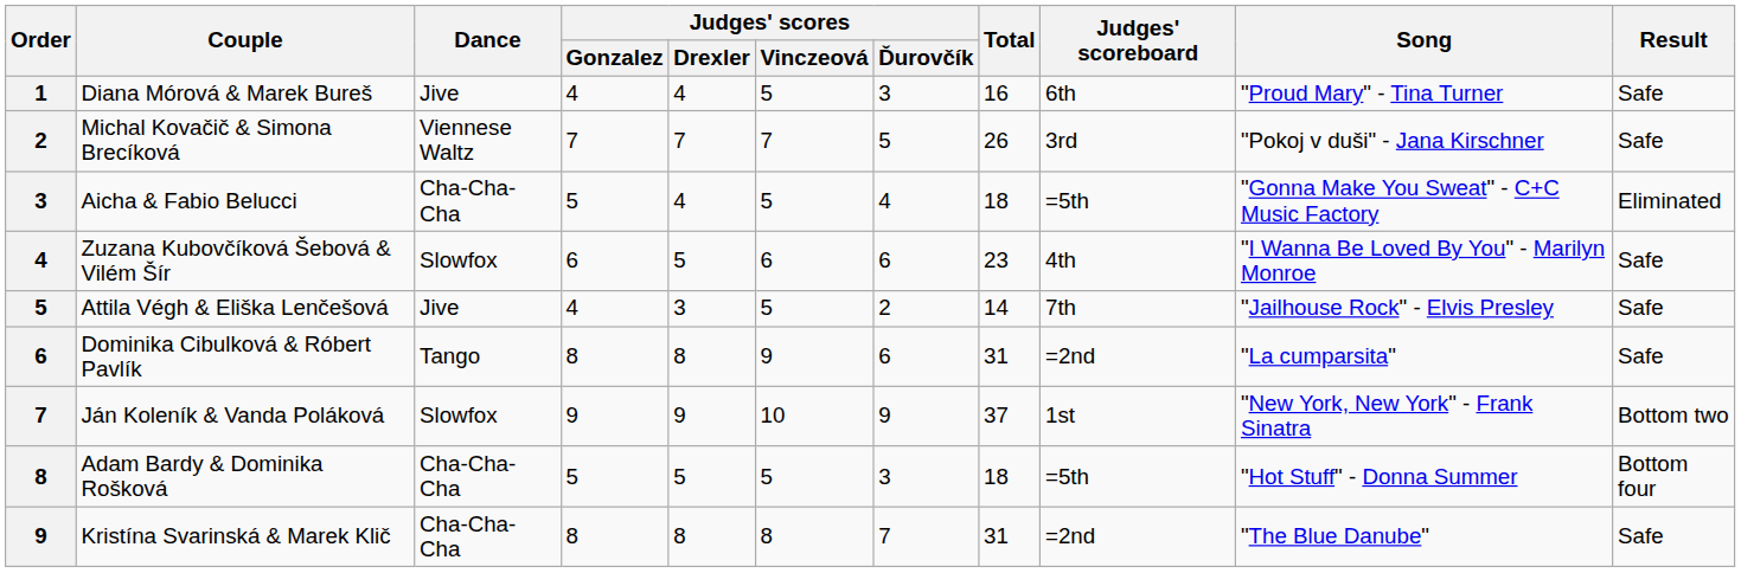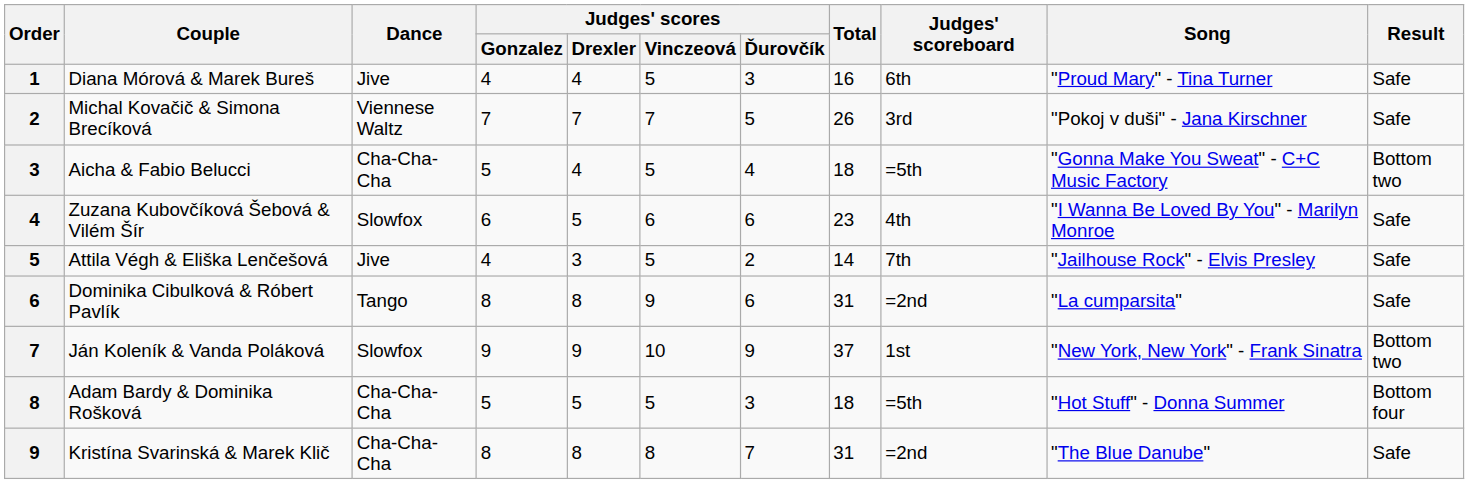 <table class="wikitable">
 <tr>
 <th rowspan="2">Order</th>
 <th rowspan="2">Couple</th>
 <th rowspan="2">Dance</th>
 <th colspan="4">Judges' scores</th>
 <th rowspan="2">Total</th>
 <th rowspan="2">Judges' scoreboard</th>
 <th rowspan="2">Song</th>
 <th rowspan="2">Result</th>
 </tr>
 <tr>
 <th>Gonzalez</th>
 <th>Drexler</th>
 <th>Vinczeová</th>
 <th>Ďurovčík</th>
 </tr>
 <tr>
 <th>1</th>
 <td>Diana Mórová & Marek Bureš</td>
 <td>Jive</td>
 <td>4</td>
 <td>4</td>
 <td>5</td>
 <td>3</td>
 <td>16</td>
 <td>6th</td>
 <td>"<a href='#'>Proud Mary</a>" - <a href='#'>Tina Turner</a></td>
 <td>Safe</td>
 </tr>
 <tr>
 <th>2</th>
 <td>Michal Kovačič & Simona Brecíková</td>
 <td>Viennese Waltz</td>
 <td>7</td>
 <td>7</td>
 <td>7</td>
 <td>5</td>
 <td>26</td>
 <td>3rd</td>
 <td>"Pokoj v duši" - <a href='#'>Jana Kirschner</a></td>
 <td>Safe</td>
 </tr>
 <tr>
 <th>3</th>
 <td>Aicha & Fabio Belucci</td>
 <td>Cha-Cha-Cha</td>
 <td>5</td>
 <td>4</td>
 <td>5</td>
 <td>4</td>
 <td>18</td>
 <td>=5th</td>
 <td>"<a href='#'>Gonna Make You Sweat</a>" - <a href='#'>C+C Music Factory</a></td>
-<td>Eliminated</td>
+<td>Bottom two</td>
 </tr>
 <tr>
 <th>4</th>
 <td>Zuzana Kubovčíková Šebová & Vilém Šír</td>
 <td>Slowfox</td>
 <td>6</td>
 <td>5</td>
 <td>6</td>
 <td>6</td>
 <td>23</td>
 <td>4th</td>
 <td>"<a href='#'>I Wanna Be Loved By You</a>" - <a href='#'>Marilyn Monroe</a></td>
 <td>Safe</td>
 </tr>
 <tr>
 <th>5</th>
 <td>Attila Végh & Eliška Lenčešová</td>
 <td>Jive</td>
 <td>4</td>
 <td>3</td>
 <td>5</td>
 <td>2</td>
 <td>14</td>
 <td>7th</td>
 <td>"<a href='#'>Jailhouse Rock</a>" - <a href='#'>Elvis Presley</a></td>
 <td>Safe</td>
 </tr>
 <tr>
 <th>6</th>
 <td>Dominika Cibulková & Róbert Pavlík</td>
 <td>Tango</td>
 <td>8</td>
 <td>8</td>
 <td>9</td>
 <td>6</td>
 <td>31</td>
 <td>=2nd</td>
 <td>"<a href='#'>La cumparsita</a>"</td>
 <td>Safe</td>
 </tr>
 <tr>
 <th>7</th>
 <td>Ján Koleník & Vanda Poláková</td>
 <td>Slowfox</td>
 <td>9</td>
 <td>9</td>
 <td>10</td>
 <td>9</td>
 <td>37</td>
 <td>1st</td>
 <td>"<a href='#'>New York, New York</a>" - <a href='#'>Frank Sinatra</a></td>
 <td>Bottom two</td>
 </tr>
 <tr>
 <th>8</th>
 <td>Adam Bardy & Dominika Rošková</td>
 <td>Cha-Cha-Cha</td>
 <td>5</td>
 <td>5</td>
 <td>5</td>
 <td>3</td>
 <td>18</td>
 <td>=5th</td>
 <td>"<a href='#'>Hot Stuff</a>" - <a href='#'>Donna Summer</a></td>
 <td>Bottom four</td>
 </tr>
 <tr>
 <th>9</th>
 <td>Kristína Svarinská & Marek Klič</td>
 <td>Cha-Cha-Cha</td>
 <td>8</td>
 <td>8</td>
 <td>8</td>
 <td>7</td>
 <td>31</td>
 <td>=2nd</td>
 <td>"<a href='#'>The Blue Danube</a>"</td>
 <td>Safe</td>
 </tr>
 </table>
